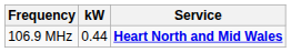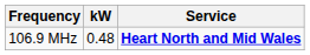 <table class="wikitable sortable">
 <tr>
 <th>Frequency</th>
 <th>kW</th>
 <th>Service</th>
 </tr>
 <tr>
 <td>106.9 MHz</td>
-<td>0.44</td>
+<td>0.48</td>
 <td><strong><a href='#'>Heart North and Mid Wales</a></strong></td>
 </tr>
 </table>
